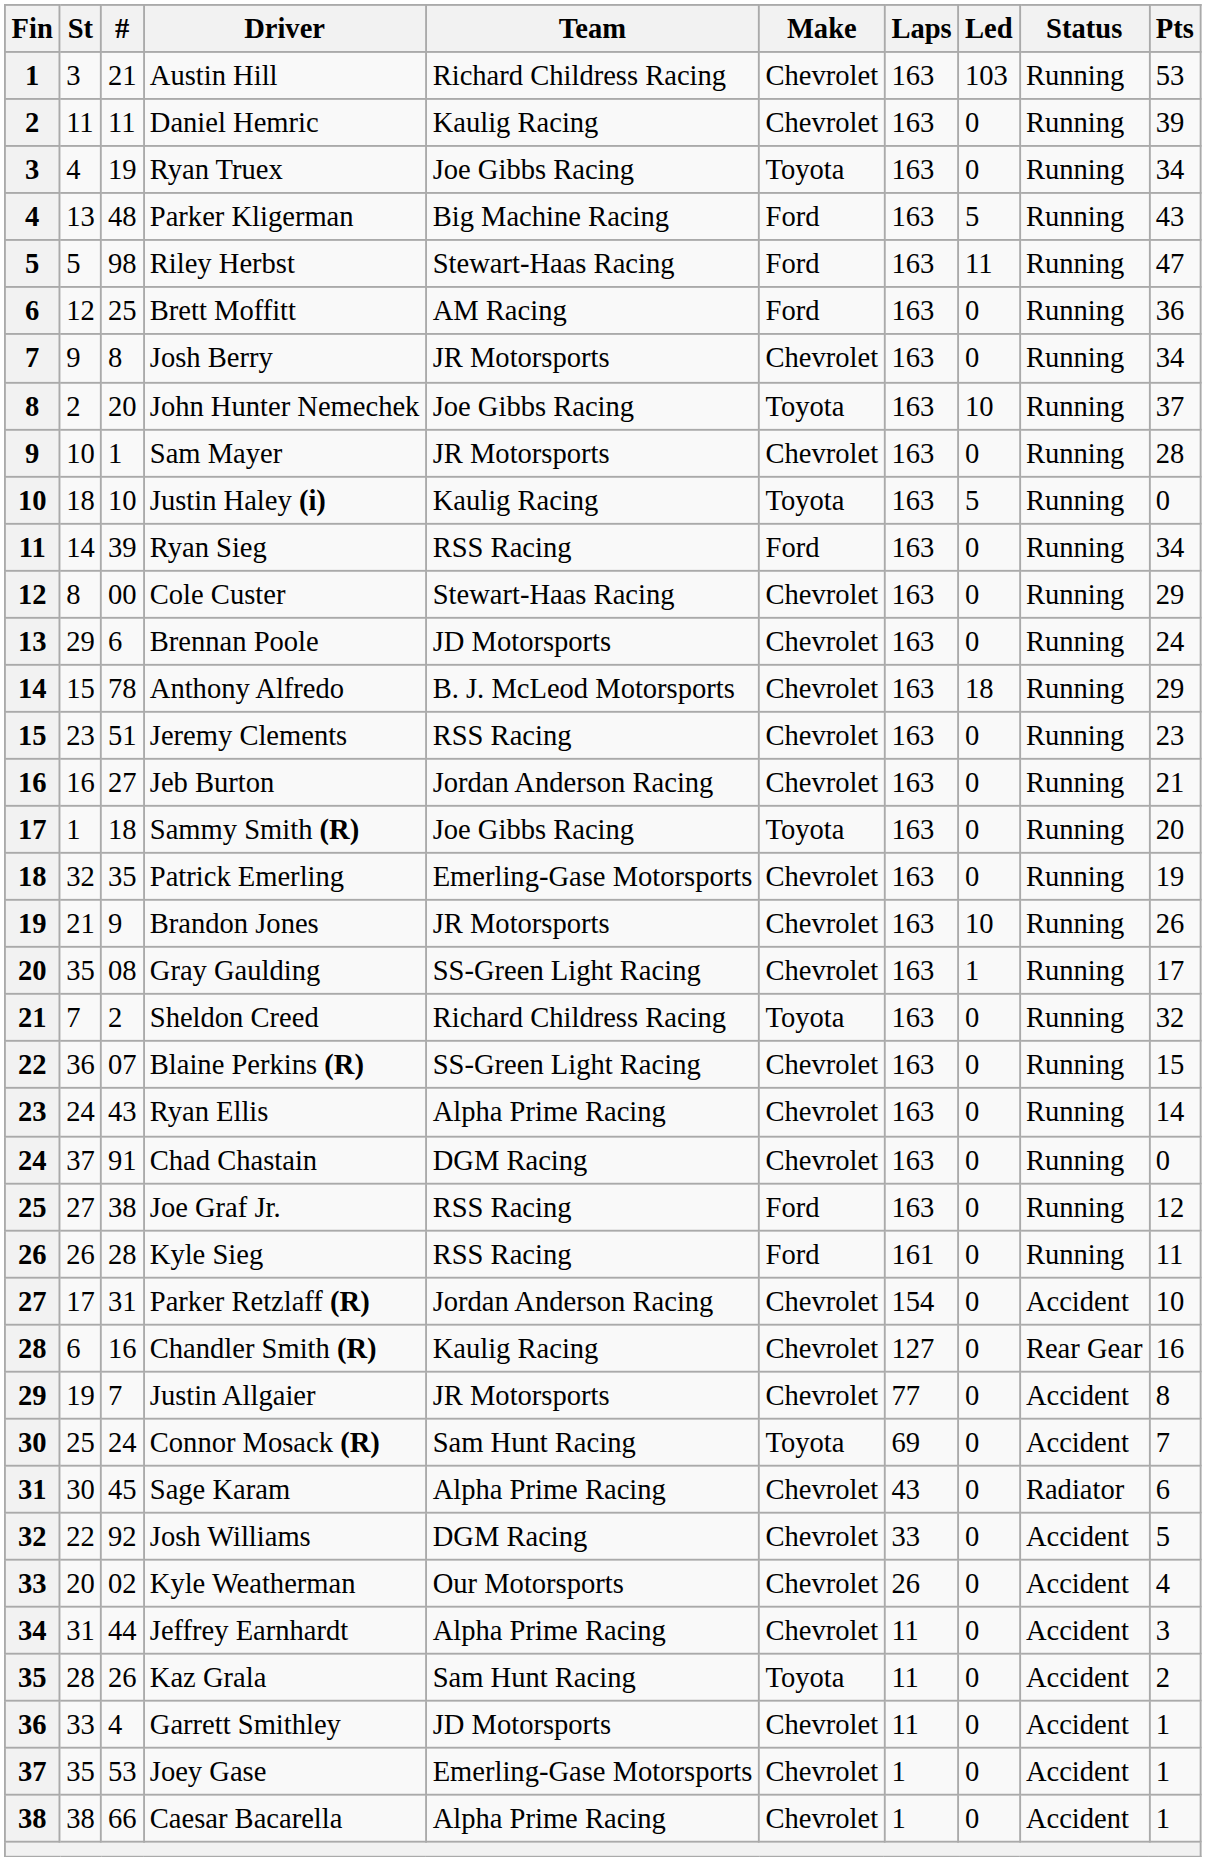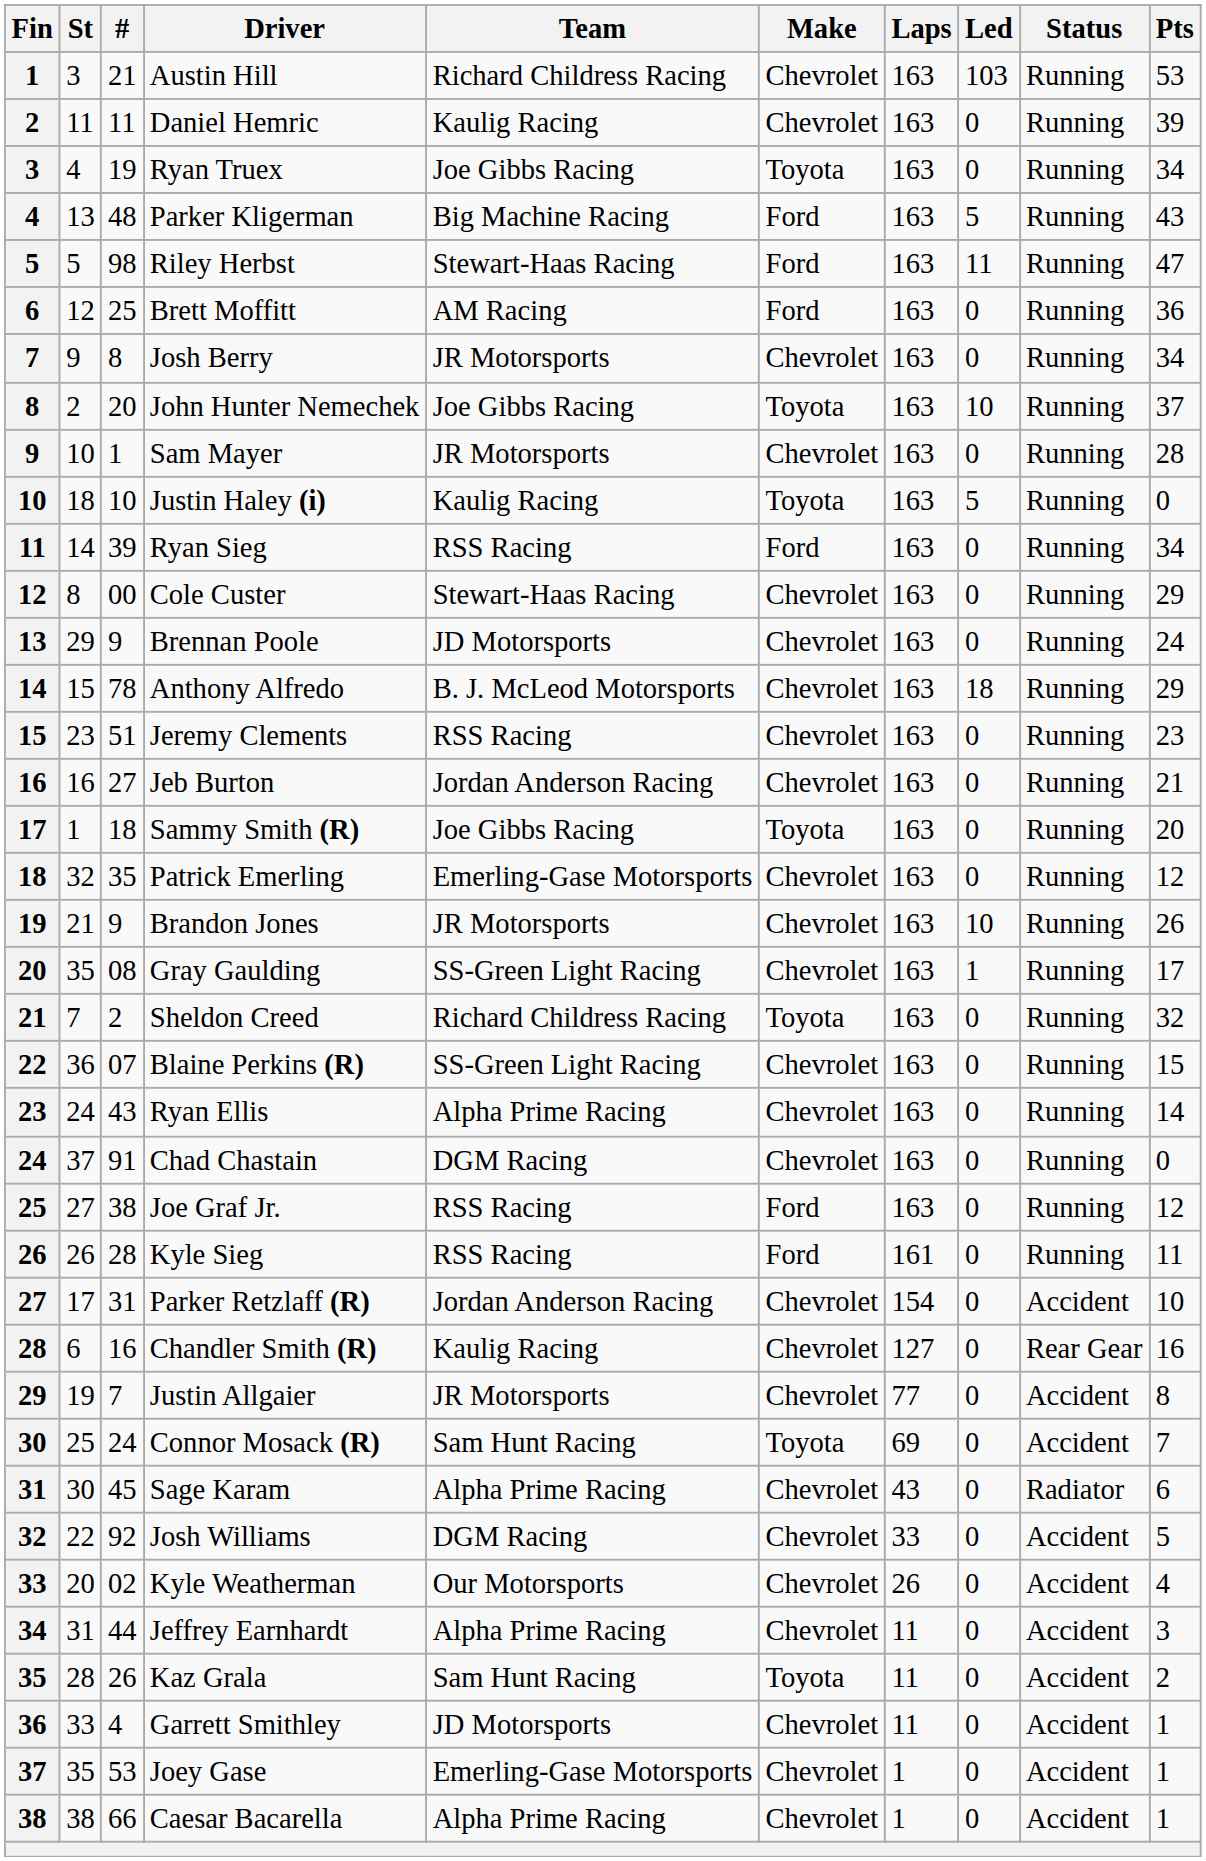 <table class="wikitable" style="font-size:95%">
 <tr>
 <th>Fin</th>
 <th>St</th>
 <th>#</th>
 <th>Driver</th>
 <th>Team</th>
 <th>Make</th>
 <th>Laps</th>
 <th>Led</th>
 <th>Status</th>
 <th>Pts</th>
 </tr>
 <tr>
 <th>1</th>
 <td>3</td>
 <td>21</td>
 <td>Austin Hill</td>
 <td>Richard Childress Racing</td>
 <td>Chevrolet</td>
 <td>163</td>
 <td>103</td>
 <td>Running</td>
 <td>53</td>
 </tr>
 <tr>
 <th>2</th>
 <td>11</td>
 <td>11</td>
 <td>Daniel Hemric</td>
 <td>Kaulig Racing</td>
 <td>Chevrolet</td>
 <td>163</td>
 <td>0</td>
 <td>Running</td>
 <td>39</td>
 </tr>
 <tr>
 <th>3</th>
 <td>4</td>
 <td>19</td>
 <td>Ryan Truex</td>
 <td>Joe Gibbs Racing</td>
 <td>Toyota</td>
 <td>163</td>
 <td>0</td>
 <td>Running</td>
 <td>34</td>
 </tr>
 <tr>
 <th>4</th>
 <td>13</td>
 <td>48</td>
 <td>Parker Kligerman</td>
 <td>Big Machine Racing</td>
 <td>Ford</td>
 <td>163</td>
 <td>5</td>
 <td>Running</td>
 <td>43</td>
 </tr>
 <tr>
 <th>5</th>
 <td>5</td>
 <td>98</td>
 <td>Riley Herbst</td>
 <td>Stewart-Haas Racing</td>
 <td>Ford</td>
 <td>163</td>
 <td>11</td>
 <td>Running</td>
 <td>47</td>
 </tr>
 <tr>
 <th>6</th>
 <td>12</td>
 <td>25</td>
 <td>Brett Moffitt</td>
 <td>AM Racing</td>
 <td>Ford</td>
 <td>163</td>
 <td>0</td>
 <td>Running</td>
 <td>36</td>
 </tr>
 <tr>
 <th>7</th>
 <td>9</td>
 <td>8</td>
 <td>Josh Berry</td>
 <td>JR Motorsports</td>
 <td>Chevrolet</td>
 <td>163</td>
 <td>0</td>
 <td>Running</td>
 <td>34</td>
 </tr>
 <tr>
 <th>8</th>
 <td>2</td>
 <td>20</td>
 <td>John Hunter Nemechek</td>
 <td>Joe Gibbs Racing</td>
 <td>Toyota</td>
 <td>163</td>
 <td>10</td>
 <td>Running</td>
 <td>37</td>
 </tr>
 <tr>
 <th>9</th>
 <td>10</td>
 <td>1</td>
 <td>Sam Mayer</td>
 <td>JR Motorsports</td>
 <td>Chevrolet</td>
 <td>163</td>
 <td>0</td>
 <td>Running</td>
 <td>28</td>
 </tr>
 <tr>
 <th>10</th>
 <td>18</td>
 <td>10</td>
 <td>Justin Haley <strong>(i)</strong></td>
 <td>Kaulig Racing</td>
 <td>Toyota</td>
 <td>163</td>
 <td>5</td>
 <td>Running</td>
 <td>0</td>
 </tr>
 <tr>
 <th>11</th>
 <td>14</td>
 <td>39</td>
 <td>Ryan Sieg</td>
 <td>RSS Racing</td>
 <td>Ford</td>
 <td>163</td>
 <td>0</td>
 <td>Running</td>
 <td>34</td>
 </tr>
 <tr>
 <th>12</th>
 <td>8</td>
 <td>00</td>
 <td>Cole Custer</td>
 <td>Stewart-Haas Racing</td>
 <td>Chevrolet</td>
 <td>163</td>
 <td>0</td>
 <td>Running</td>
 <td>29</td>
 </tr>
 <tr>
 <th>13</th>
 <td>29</td>
-<td>6</td>
+<td>9</td>
 <td>Brennan Poole</td>
 <td>JD Motorsports</td>
 <td>Chevrolet</td>
 <td>163</td>
 <td>0</td>
 <td>Running</td>
 <td>24</td>
 </tr>
 <tr>
 <th>14</th>
 <td>15</td>
 <td>78</td>
 <td>Anthony Alfredo</td>
 <td>B. J. McLeod Motorsports</td>
 <td>Chevrolet</td>
 <td>163</td>
 <td>18</td>
 <td>Running</td>
 <td>29</td>
 </tr>
 <tr>
 <th>15</th>
 <td>23</td>
 <td>51</td>
 <td>Jeremy Clements</td>
 <td>RSS Racing</td>
 <td>Chevrolet</td>
 <td>163</td>
 <td>0</td>
 <td>Running</td>
 <td>23</td>
 </tr>
 <tr>
 <th>16</th>
 <td>16</td>
 <td>27</td>
 <td>Jeb Burton</td>
 <td>Jordan Anderson Racing</td>
 <td>Chevrolet</td>
 <td>163</td>
 <td>0</td>
 <td>Running</td>
 <td>21</td>
 </tr>
 <tr>
 <th>17</th>
 <td>1</td>
 <td>18</td>
 <td>Sammy Smith <strong>(R)</strong></td>
 <td>Joe Gibbs Racing</td>
 <td>Toyota</td>
 <td>163</td>
 <td>0</td>
 <td>Running</td>
 <td>20</td>
 </tr>
 <tr>
 <th>18</th>
 <td>32</td>
 <td>35</td>
 <td>Patrick Emerling</td>
 <td>Emerling-Gase Motorsports</td>
 <td>Chevrolet</td>
 <td>163</td>
 <td>0</td>
 <td>Running</td>
-<td>19</td>
+<td>12</td>
 </tr>
 <tr>
 <th>19</th>
 <td>21</td>
 <td>9</td>
 <td>Brandon Jones</td>
 <td>JR Motorsports</td>
 <td>Chevrolet</td>
 <td>163</td>
 <td>10</td>
 <td>Running</td>
 <td>26</td>
 </tr>
 <tr>
 <th>20</th>
 <td>35</td>
 <td>08</td>
 <td>Gray Gaulding</td>
 <td>SS-Green Light Racing</td>
 <td>Chevrolet</td>
 <td>163</td>
 <td>1</td>
 <td>Running</td>
 <td>17</td>
 </tr>
 <tr>
 <th>21</th>
 <td>7</td>
 <td>2</td>
 <td>Sheldon Creed</td>
 <td>Richard Childress Racing</td>
 <td>Toyota</td>
 <td>163</td>
 <td>0</td>
 <td>Running</td>
 <td>32</td>
 </tr>
 <tr>
 <th>22</th>
 <td>36</td>
 <td>07</td>
 <td>Blaine Perkins <strong>(R)</strong></td>
 <td>SS-Green Light Racing</td>
 <td>Chevrolet</td>
 <td>163</td>
 <td>0</td>
 <td>Running</td>
 <td>15</td>
 </tr>
 <tr>
 <th>23</th>
 <td>24</td>
 <td>43</td>
 <td>Ryan Ellis</td>
 <td>Alpha Prime Racing</td>
 <td>Chevrolet</td>
 <td>163</td>
 <td>0</td>
 <td>Running</td>
 <td>14</td>
 </tr>
 <tr>
 <th>24</th>
 <td>37</td>
 <td>91</td>
 <td>Chad Chastain</td>
 <td>DGM Racing</td>
 <td>Chevrolet</td>
 <td>163</td>
 <td>0</td>
 <td>Running</td>
 <td>0</td>
 </tr>
 <tr>
 <th>25</th>
 <td>27</td>
 <td>38</td>
 <td>Joe Graf Jr.</td>
 <td>RSS Racing</td>
 <td>Ford</td>
 <td>163</td>
 <td>0</td>
 <td>Running</td>
 <td>12</td>
 </tr>
 <tr>
 <th>26</th>
 <td>26</td>
 <td>28</td>
 <td>Kyle Sieg</td>
 <td>RSS Racing</td>
 <td>Ford</td>
 <td>161</td>
 <td>0</td>
 <td>Running</td>
 <td>11</td>
 </tr>
 <tr>
 <th>27</th>
 <td>17</td>
 <td>31</td>
 <td>Parker Retzlaff <strong>(R)</strong></td>
 <td>Jordan Anderson Racing</td>
 <td>Chevrolet</td>
 <td>154</td>
 <td>0</td>
 <td>Accident</td>
 <td>10</td>
 </tr>
 <tr>
 <th>28</th>
 <td>6</td>
 <td>16</td>
 <td>Chandler Smith <strong>(R)</strong></td>
 <td>Kaulig Racing</td>
 <td>Chevrolet</td>
 <td>127</td>
 <td>0</td>
 <td>Rear Gear</td>
 <td>16</td>
 </tr>
 <tr>
 <th>29</th>
 <td>19</td>
 <td>7</td>
 <td>Justin Allgaier</td>
 <td>JR Motorsports</td>
 <td>Chevrolet</td>
 <td>77</td>
 <td>0</td>
 <td>Accident</td>
 <td>8</td>
 </tr>
 <tr>
 <th>30</th>
 <td>25</td>
 <td>24</td>
 <td>Connor Mosack <strong>(R)</strong></td>
 <td>Sam Hunt Racing</td>
 <td>Toyota</td>
 <td>69</td>
 <td>0</td>
 <td>Accident</td>
 <td>7</td>
 </tr>
 <tr>
 <th>31</th>
 <td>30</td>
 <td>45</td>
 <td>Sage Karam</td>
 <td>Alpha Prime Racing</td>
 <td>Chevrolet</td>
 <td>43</td>
 <td>0</td>
 <td>Radiator</td>
 <td>6</td>
 </tr>
 <tr>
 <th>32</th>
 <td>22</td>
 <td>92</td>
 <td>Josh Williams</td>
 <td>DGM Racing</td>
 <td>Chevrolet</td>
 <td>33</td>
 <td>0</td>
 <td>Accident</td>
 <td>5</td>
 </tr>
 <tr>
 <th>33</th>
 <td>20</td>
 <td>02</td>
 <td>Kyle Weatherman</td>
 <td>Our Motorsports</td>
 <td>Chevrolet</td>
 <td>26</td>
 <td>0</td>
 <td>Accident</td>
 <td>4</td>
 </tr>
 <tr>
 <th>34</th>
 <td>31</td>
 <td>44</td>
 <td>Jeffrey Earnhardt</td>
 <td>Alpha Prime Racing</td>
 <td>Chevrolet</td>
 <td>11</td>
 <td>0</td>
 <td>Accident</td>
 <td>3</td>
 </tr>
 <tr>
 <th>35</th>
 <td>28</td>
 <td>26</td>
 <td>Kaz Grala</td>
 <td>Sam Hunt Racing</td>
 <td>Toyota</td>
 <td>11</td>
 <td>0</td>
 <td>Accident</td>
 <td>2</td>
 </tr>
 <tr>
 <th>36</th>
 <td>33</td>
 <td>4</td>
 <td>Garrett Smithley</td>
 <td>JD Motorsports</td>
 <td>Chevrolet</td>
 <td>11</td>
 <td>0</td>
 <td>Accident</td>
 <td>1</td>
 </tr>
 <tr>
 <th>37</th>
 <td>35</td>
 <td>53</td>
 <td>Joey Gase</td>
 <td>Emerling-Gase Motorsports</td>
 <td>Chevrolet</td>
 <td>1</td>
 <td>0</td>
 <td>Accident</td>
 <td>1</td>
 </tr>
 <tr>
 <th>38</th>
 <td>38</td>
 <td>66</td>
 <td>Caesar Bacarella</td>
 <td>Alpha Prime Racing</td>
 <td>Chevrolet</td>
 <td>1</td>
 <td>0</td>
 <td>Accident</td>
 <td>1</td>
 </tr>
 <tr>
 <th colspan="10"></th>
 </tr>
 </table>
